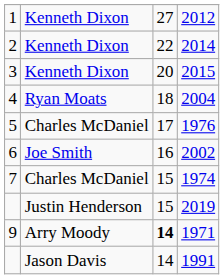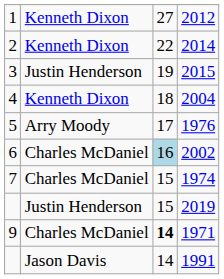 <table class="wikitable">
 <tr>
 </tr>
 <tr>
 <td>1</td>
 <td><a href='#'>Kenneth Dixon</a></td>
 <td>27</td>
 <td><a href='#'>2012</a></td>
 </tr>
 <tr>
 <td>2</td>
 <td><a href='#'>Kenneth Dixon</a></td>
 <td>22</td>
 <td><a href='#'>2014</a></td>
 </tr>
 <tr>
 <td>3</td>
-<td><a href='#'>Kenneth Dixon</a></td>
-<td>20</td>
+<td>Justin Henderson</td>
+<td>19</td>
 <td><a href='#'>2015</a></td>
 </tr>
 <tr>
 <td>4</td>
-<td><a href='#'>Ryan Moats</a></td>
+<td><a href='#'>Kenneth Dixon</a></td>
 <td>18</td>
 <td><a href='#'>2004</a></td>
 </tr>
 <tr>
 <td>5</td>
-<td>Charles McDaniel</td>
+<td>Arry Moody</td>
 <td>17</td>
 <td><a href='#'>1976</a></td>
 </tr>
 <tr>
 <td>6</td>
-<td><a href='#'>Joe Smith</a></td>
-<td>16</td>
+<td>Charles McDaniel</td>
+<td style="background: lightblue;">16</td>
 <td><a href='#'>2002</a></td>
 </tr>
 <tr>
 <td>7</td>
 <td>Charles McDaniel</td>
 <td>15</td>
 <td><a href='#'>1974</a></td>
 </tr>
 <tr>
 <td></td>
 <td>Justin Henderson</td>
 <td>15</td>
 <td><a href='#'>2019</a></td>
 </tr>
 <tr>
 <td>9</td>
-<td>Arry Moody</td>
+<td>Charles McDaniel</td>
 <td><strong>14</strong></td>
 <td><a href='#'>1971</a></td>
 </tr>
 <tr>
 <td></td>
 <td>Jason Davis</td>
 <td>14</td>
 <td><a href='#'>1991</a></td>
 </tr>
 </table>
